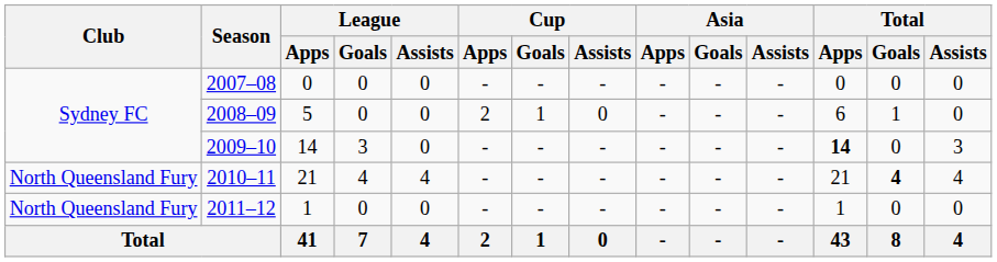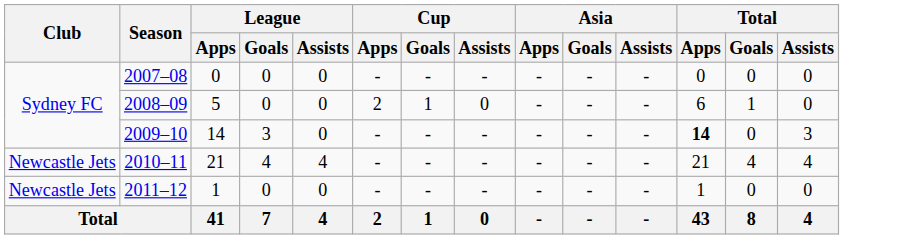 <table class="wikitable" style="text-align: center;">
 <tr>
 <th rowspan=2>Club</th>
 <th rowspan=2>Season</th>
 <th colspan=3>League</th>
 <th colspan=3>Cup</th>
 <th colspan=3>Asia</th>
 <th colspan=3>Total</th>
 </tr>
 <tr>
 <th>Apps</th>
 <th>Goals</th>
 <th>Assists</th>
 <th>Apps</th>
 <th>Goals</th>
 <th>Assists</th>
 <th>Apps</th>
 <th>Goals</th>
 <th>Assists</th>
 <th>Apps</th>
 <th>Goals</th>
 <th>Assists</th>
 </tr>
 <tr>
 <td rowspan=3 valign="center"><a href='#'>Sydney FC</a></td>
 <td><a href='#'>2007–08</a></td>
 <td>0</td>
 <td>0</td>
 <td>0</td>
 <td>-</td>
 <td>-</td>
 <td>-</td>
 <td>-</td>
 <td>-</td>
 <td>-</td>
 <td>0</td>
 <td>0</td>
 <td>0</td>
 </tr>
 <tr>
 <td><a href='#'>2008–09</a></td>
 <td>5</td>
 <td>0</td>
 <td>0</td>
 <td>2</td>
 <td>1</td>
 <td>0</td>
 <td>-</td>
 <td>-</td>
 <td>-</td>
 <td>6</td>
 <td>1</td>
 <td>0</td>
 </tr>
 <tr>
 <td><a href='#'>2009–10</a></td>
 <td>14</td>
 <td>3</td>
 <td>0</td>
 <td>-</td>
 <td>-</td>
 <td>-</td>
 <td>-</td>
 <td>-</td>
 <td>-</td>
 <td><strong>14</strong></td>
 <td>0</td>
 <td>3</td>
 </tr>
 <tr>
-<td rowspan=1 valign="center"><a href='#'>North Queensland Fury</a></td>
+<td rowspan=1 valign="center"><a href='#'>Newcastle Jets</a></td>
 <td><a href='#'>2010–11</a></td>
 <td>21</td>
 <td>4</td>
 <td>4</td>
 <td>-</td>
 <td>-</td>
 <td>-</td>
 <td>-</td>
 <td>-</td>
 <td>-</td>
 <td>21</td>
-<td><strong>4</strong></td>
+<td>4</td>
 <td>4</td>
 </tr>
 <tr>
-<td rowspan=1 valign="center"><a href='#'>North Queensland Fury</a></td>
+<td rowspan=1 valign="center"><a href='#'>Newcastle Jets</a></td>
 <td><a href='#'>2011–12</a></td>
 <td>1</td>
 <td>0</td>
 <td>0</td>
 <td>-</td>
 <td>-</td>
 <td>-</td>
 <td>-</td>
 <td>-</td>
 <td>-</td>
 <td>1</td>
 <td>0</td>
 <td>0</td>
 </tr>
 <tr>
 <th colspan=2>Total</th>
 <th>41</th>
 <th>7</th>
 <th>4</th>
 <th>2</th>
 <th>1</th>
 <th>0</th>
 <th>-</th>
 <th>-</th>
 <th>-</th>
 <th>43</th>
 <th>8</th>
 <th>4</th>
 </tr>
 </table>
